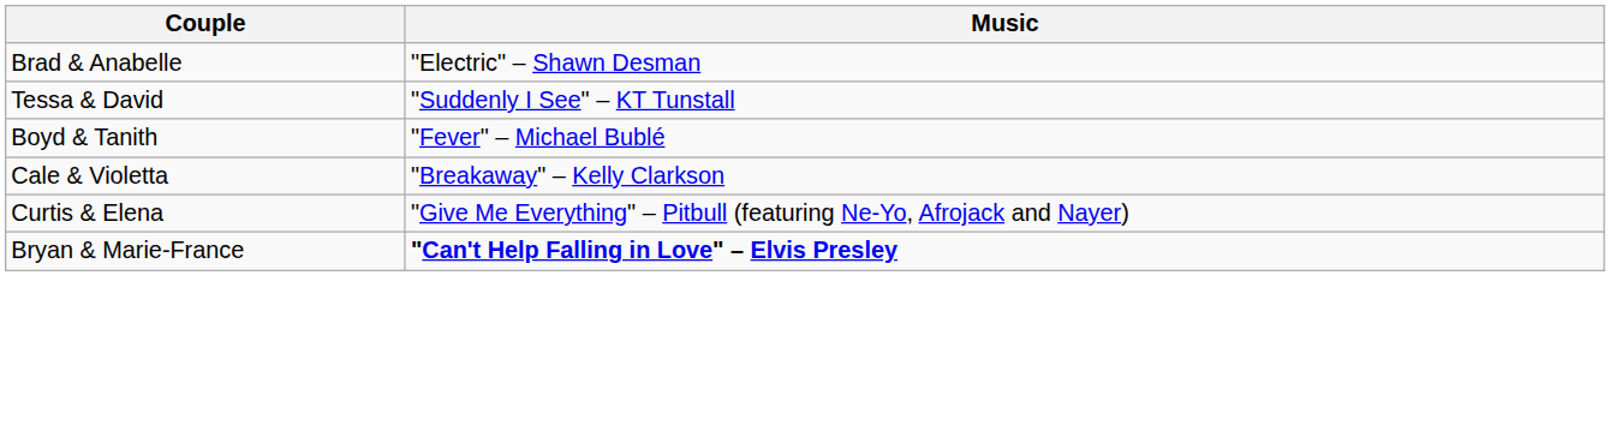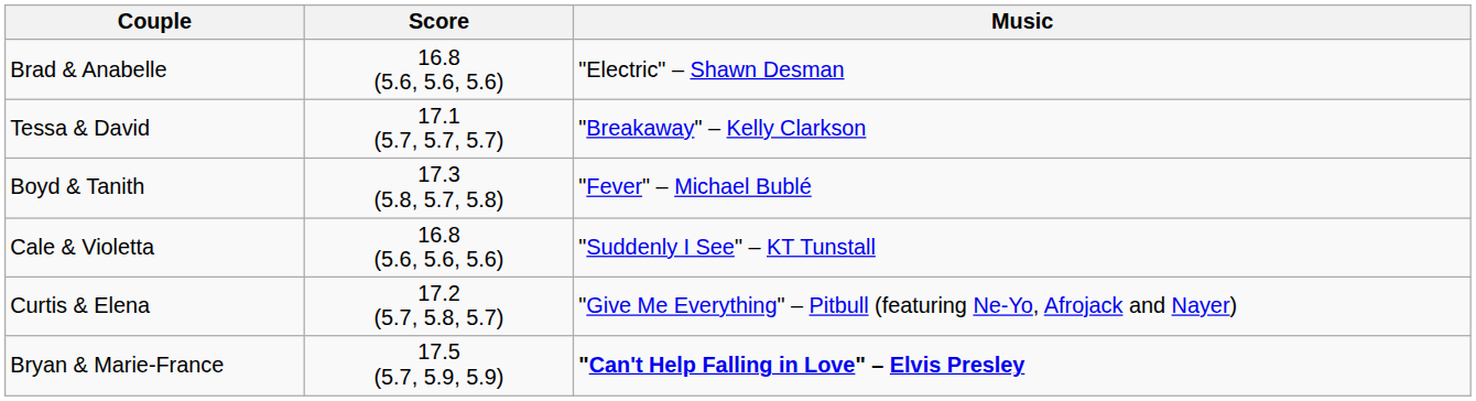 <table class="wikitable" style="width:85%;">
 <tr>
 <th style="width:20%;">Couple</th>
+<th style="width:18%;">Score</th>
 <th style="width:60%;">Music</th>
 </tr>
 <tr>
 <td>Brad & Anabelle</td>
+<td style="text-align:center;">16.8 <br> (5.6, 5.6, 5.6)</td>
 <td>"Electric" – <a href='#'>Shawn Desman</a></td>
 </tr>
 <tr>
 <td>Tessa & David</td>
-<td>"<a href='#'>Suddenly I See</a>" – <a href='#'>KT Tunstall</a></td>
+<td style="text-align:center;">17.1 <br> (5.7, 5.7, 5.7)</td>
+<td>"<a href='#'>Breakaway</a>" – <a href='#'>Kelly Clarkson</a></td>
 </tr>
 <tr>
 <td>Boyd & Tanith</td>
+<td style="text-align:center;">17.3 <br> (5.8, 5.7, 5.8)</td>
 <td>"<a href='#'>Fever</a>" – <a href='#'>Michael Bublé</a></td>
 </tr>
 <tr>
 <td>Cale & Violetta</td>
-<td>"<a href='#'>Breakaway</a>" – <a href='#'>Kelly Clarkson</a></td>
+<td style="text-align:center;">16.8 <br> (5.6, 5.6, 5.6)</td>
+<td>"<a href='#'>Suddenly I See</a>" – <a href='#'>KT Tunstall</a></td>
 </tr>
 <tr>
 <td>Curtis & Elena</td>
+<td style="text-align:center;">17.2 <br> (5.7, 5.8, 5.7)</td>
 <td>"<a href='#'>Give Me Everything</a>" – <a href='#'>Pitbull</a> (featuring <a href='#'>Ne-Yo</a>, <a href='#'>Afrojack</a> and <a href='#'>Nayer</a>)</td>
 </tr>
 <tr>
 <td>Bryan & Marie-France</td>
+<td style="text-align:center;">17.5 <br> (5.7, 5.9, 5.9)</td>
 <td><strong>"<a href='#'>Can't Help Falling in Love</a>" – <a href='#'>Elvis Presley</a></strong></td>
 </tr>
 </table>
